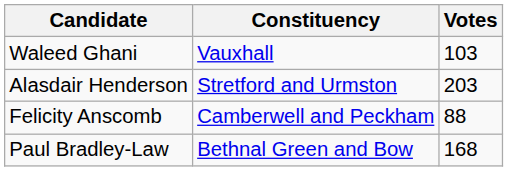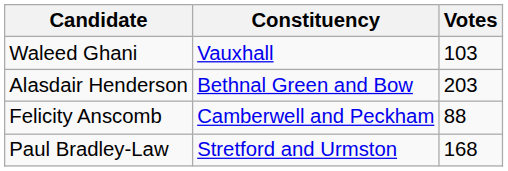 <table class="wikitable sortable" style="clear:both;">
 <tr>
 <th class="unsortable">Candidate</th>
 <th class="unsortable">Constituency</th>
 <th>Votes</th>
 </tr>
 <tr>
 <td>Waleed Ghani</td>
 <td><a href='#'>Vauxhall</a></td>
 <td>103</td>
 </tr>
 <tr>
 <td>Alasdair Henderson</td>
-<td><a href='#'>Stretford and Urmston</a></td>
+<td><a href='#'>Bethnal Green and Bow</a></td>
 <td>203</td>
 </tr>
 <tr>
 <td>Felicity Anscomb</td>
 <td><a href='#'>Camberwell and Peckham</a></td>
 <td>88</td>
 </tr>
 <tr>
 <td>Paul Bradley-Law</td>
-<td><a href='#'>Bethnal Green and Bow</a></td>
+<td><a href='#'>Stretford and Urmston</a></td>
 <td>168</td>
 </tr>
 </table>
